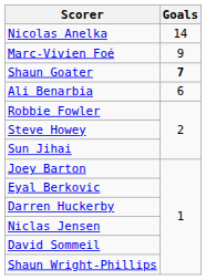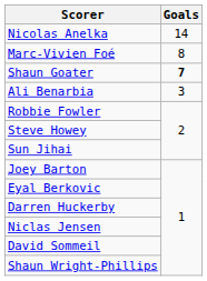 <table class="wikitable">
 <tr>
 <th>Scorer</th>
 <th>Goals</th>
 </tr>
 <tr>
 <td> <a href='#'>Nicolas Anelka</a></td>
 <td align=center>14</td>
 </tr>
 <tr>
 <td> <a href='#'>Marc-Vivien Foé</a></td>
-<td align=center>9</td>
+<td align=center>8</td>
 </tr>
 <tr>
 <td> <a href='#'>Shaun Goater</a></td>
 <td align=center><strong>7</strong></td>
 </tr>
 <tr>
 <td> <a href='#'>Ali Benarbia</a></td>
-<td align=center>6</td>
+<td align=center>3</td>
 </tr>
 <tr>
 <td> <a href='#'>Robbie Fowler</a></td>
 <td rowspan="3" style="text-align:center;">2</td>
 </tr>
 <tr>
 <td> <a href='#'>Steve Howey</a></td>
 </tr>
 <tr>
 <td> <a href='#'>Sun Jihai</a></td>
 </tr>
 <tr>
 <td> <a href='#'>Joey Barton</a></td>
 <td rowspan="6" style="text-align:center;">1</td>
 </tr>
 <tr>
 <td> <a href='#'>Eyal Berkovic</a></td>
 </tr>
 <tr>
 <td> <a href='#'>Darren Huckerby</a></td>
 </tr>
 <tr>
 <td> <a href='#'>Niclas Jensen</a></td>
 </tr>
 <tr>
 <td> <a href='#'>David Sommeil</a></td>
 </tr>
 <tr>
 <td> <a href='#'>Shaun Wright-Phillips</a></td>
 </tr>
 </table>
